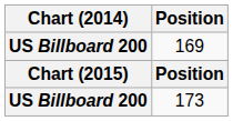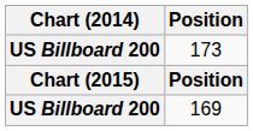 <table class="wikitable sortable plainrowheaders" style="text-align:center;">
 <tr>
 <th>Chart (2014)</th>
 <th>Position</th>
 </tr>
 <tr>
 <th scope="row">US <em>Billboard</em> 200</th>
-<td>169</td>
+<td>173</td>
 </tr>
 <tr>
 <th>Chart (2015)</th>
 <th>Position</th>
 </tr>
 <tr>
 <th scope="row">US <em>Billboard</em> 200</th>
-<td>173</td>
+<td>169</td>
 </tr>
 </table>
